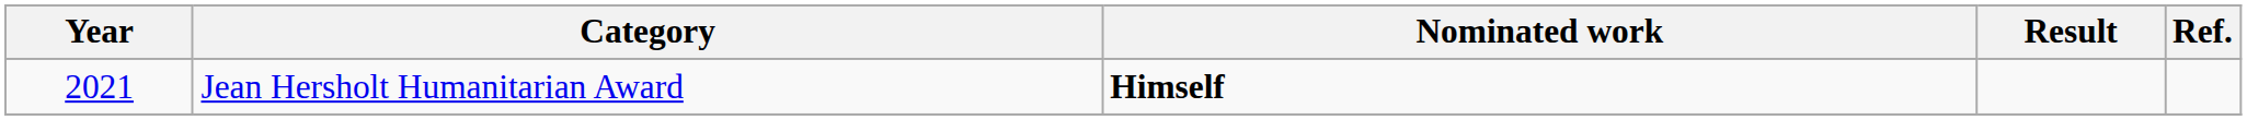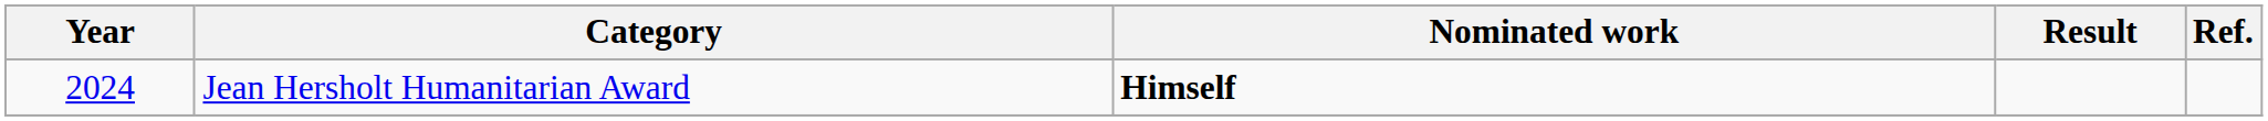 <table class=wikitable>
 <tr>
 <th scope="col" style="width:5em;">Year</th>
 <th scope="col" style="width:26em;">Category</th>
 <th scope="col" style="width:25em;">Nominated work</th>
 <th scope="col" style="width:5em;">Result</th>
 <th>Ref.</th>
 </tr>
 <tr>
-<td style="text-align:center;"><a href='#'>2021</a></td>
+<td style="text-align:center;"><a href='#'>2024</a></td>
 <td><a href='#'>Jean Hersholt Humanitarian Award</a></td>
 <td><strong>Himself</strong></td>
 <td></td>
 <td></td>
 </tr>
 <tr>
 </tr>
 </table>
